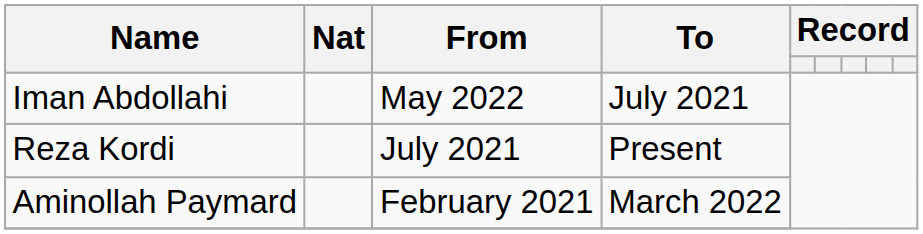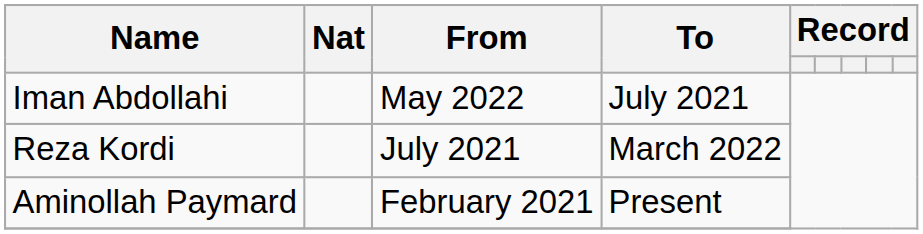 <table class="wikitable" style="text-align: center">
 <tr>
 <th rowspan="2">Name</th>
 <th rowspan="2">Nat</th>
 <th rowspan="2">From</th>
 <th rowspan="2">To</th>
 <th colspan="6">Record</th>
 </tr>
 <tr>
 <th></th>
 <th></th>
 <th></th>
 <th></th>
 <th></th>
 </tr>
 <tr>
 <td align=left>Iman Abdollahi</td>
 <td align=left></td>
 <td align=left>May 2022</td>
 <td align=left>July 2021<br></td>
 </tr>
 <tr>
 <td align=left>Reza Kordi </td>
 <td align=left></td>
 <td align=left>July 2021</td>
-<td align=left>Present<br></td>
+<td align=left>March 2022<br></td>
 </tr>
 <tr>
 <td align=left>Aminollah Paymard</td>
 <td align=left></td>
 <td align=left>February 2021</td>
-<td align=left>March 2022<br></td>
+<td align=left>Present<br></td>
 </tr>
 <tr>
 </tr>
 </table>
